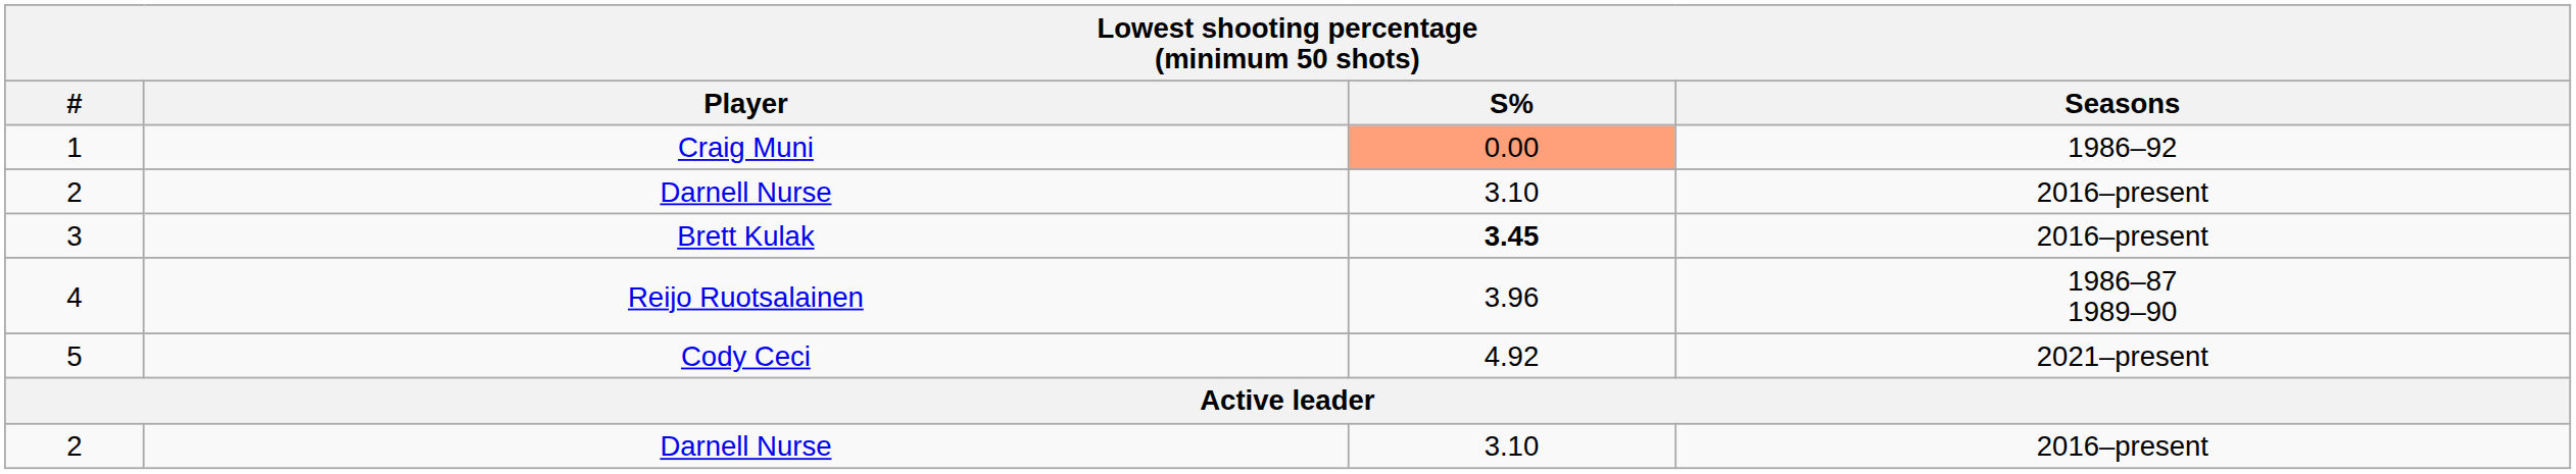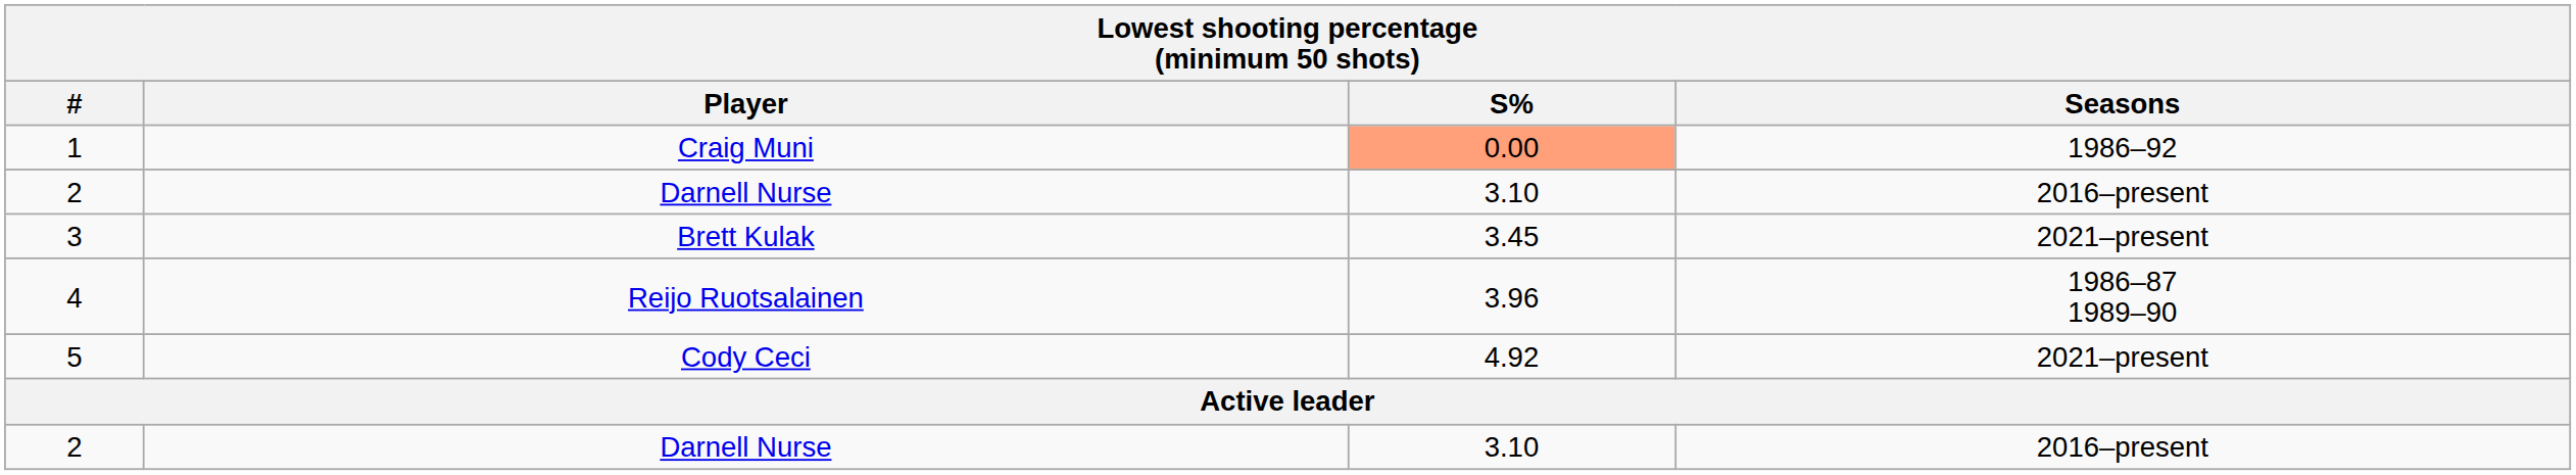 <table class="wikitable" style="text-align: center; font-size: 95%" width="70%">
 <tr>
 <th colspan="4">Lowest shooting percentage<br>(minimum 50 shots)</th>
 </tr>
 <tr>
 <th>#</th>
 <th>Player</th>
 <th>S%</th>
 <th>Seasons</th>
 </tr>
 <tr>
 <td>1</td>
 <td><a href='#'>Craig Muni</a></td>
 <td style="background: lightsalmon;">0.00</td>
 <td>1986–92</td>
 </tr>
 <tr>
 <td>2</td>
 <td><a href='#'>Darnell Nurse</a></td>
 <td>3.10</td>
 <td>2016–present</td>
 </tr>
 <tr>
 <td>3</td>
 <td><a href='#'>Brett Kulak</a></td>
-<td><strong>3.45</strong></td>
-<td>2016–present</td>
+<td>3.45</td>
+<td>2021–present</td>
 </tr>
 <tr>
 <td>4</td>
 <td><a href='#'>Reijo Ruotsalainen</a></td>
 <td>3.96</td>
 <td>1986–87<br>1989–90</td>
 </tr>
 <tr>
 <td>5</td>
 <td><a href='#'>Cody Ceci</a></td>
 <td>4.92</td>
 <td>2021–present<br></td>
 </tr>
 <tr>
 <th colspan="4">Active leader</th>
 </tr>
 <tr>
 <td>2</td>
 <td><a href='#'>Darnell Nurse</a></td>
 <td>3.10</td>
 <td>2016–present</td>
 </tr>
 </table>
